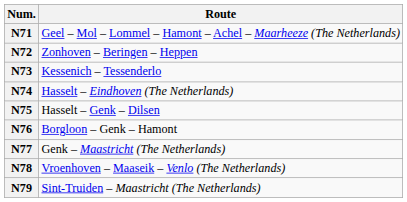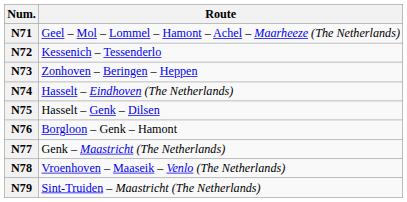 <table class="wikitable alternance">
 <tr>
 <th><abbr>Num.</abbr></th>
 <th>Route</th>
 </tr>
 <tr>
 <th>N71</th>
 <td><a href='#'>Geel</a> – <a href='#'>Mol</a> – <a href='#'>Lommel</a> – <a href='#'>Hamont</a> – <a href='#'>Achel</a> – <em><a href='#'>Maarheeze</a> (The Netherlands)</em></td>
 </tr>
 <tr>
 <th>N72</th>
-<td><a href='#'>Zonhoven</a> – <a href='#'>Beringen</a> – <a href='#'>Heppen</a></td>
+<td><a href='#'>Kessenich</a> – <a href='#'>Tessenderlo</a></td>
 </tr>
 <tr>
 <th>N73</th>
-<td><a href='#'>Kessenich</a> – <a href='#'>Tessenderlo</a></td>
+<td><a href='#'>Zonhoven</a> – <a href='#'>Beringen</a> – <a href='#'>Heppen</a></td>
 </tr>
 <tr>
 <th>N74</th>
 <td><a href='#'>Hasselt</a> – <em><a href='#'>Eindhoven</a> (The Netherlands)</em></td>
 </tr>
 <tr>
 <th>N75</th>
 <td>Hasselt – <a href='#'>Genk</a> – <a href='#'>Dilsen</a></td>
 </tr>
 <tr>
 <th>N76</th>
 <td><a href='#'>Borgloon</a> – Genk – Hamont</td>
 </tr>
 <tr>
 <th>N77</th>
 <td>Genk – <em><a href='#'>Maastricht</a> (The Netherlands)</em></td>
 </tr>
 <tr>
 <th>N78</th>
 <td><a href='#'>Vroenhoven</a> – <a href='#'>Maaseik</a> – <em><a href='#'>Venlo</a> (The Netherlands)</em></td>
 </tr>
 <tr>
 <th>N79</th>
 <td><a href='#'>Sint-Truiden</a> – <em>Maastricht (The Netherlands)</em></td>
 </tr>
 </table>
